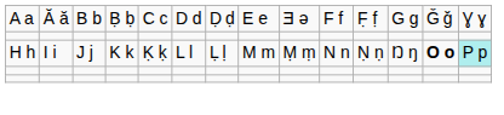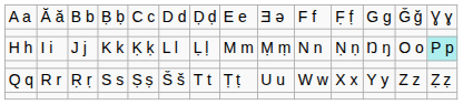 <table class="wikitable">
 <tr>
 <td>A a</td>
 <td>Ă ă</td>
 <td>B b</td>
 <td>Ḅ ḅ</td>
 <td>C c</td>
 <td>D d</td>
 <td>Ḍ ḍ</td>
 <td>E e</td>
 <td>Ǝ ǝ</td>
 <td>F f</td>
 <td>F̣ f̣</td>
 <td>G g</td>
 <td>Ǧ ǧ</td>
 <td>Ɣ ɣ</td>
 </tr>
 <tr>
 <td></td>
 <td></td>
 <td></td>
 <td></td>
 <td></td>
 <td></td>
 <td></td>
 <td></td>
 <td></td>
 <td></td>
 <td></td>
 <td></td>
 <td></td>
 <td></td>
 </tr>
 <tr>
 <td>H h</td>
 <td>I i</td>
 <td>J j</td>
 <td>K k</td>
 <td>Ḳ ḳ</td>
 <td>L l</td>
 <td>Ḷ ḷ</td>
 <td>M m</td>
 <td>Ṃ ṃ</td>
 <td>N n</td>
 <td>Ṇ ṇ</td>
 <td>Ŋ ŋ</td>
-<td><strong>O o</strong></td>
+<td>O o</td>
 <td style="background: paleturquoise;">P p</td>
 </tr>
 <tr>
 <td></td>
 <td></td>
 <td></td>
 <td></td>
 <td></td>
 <td></td>
 <td></td>
 <td></td>
 <td></td>
 <td></td>
 <td></td>
 <td></td>
 <td></td>
 <td></td>
 </tr>
 <tr>
+<td>Q q</td>
+<td>R r</td>
+<td>Ṛ ṛ</td>
+<td>S s</td>
+<td>Ṣ ṣ</td>
+<td>Š š</td>
+<td>T t</td>
+<td>Ṭ ṭ</td>
+<td>U u</td>
+<td>W w</td>
+<td>X x</td>
+<td>Y y</td>
+<td>Z z</td>
+<td>Ẓ ẓ</td>
+</tr>
+<tr>
 <td></td>
 <td></td>
 <td></td>
 <td></td>
 <td></td>
 <td></td>
 <td></td>
 <td></td>
 <td></td>
 <td></td>
 <td></td>
 <td></td>
 <td></td>
 <td></td>
 </tr>
 </table>
